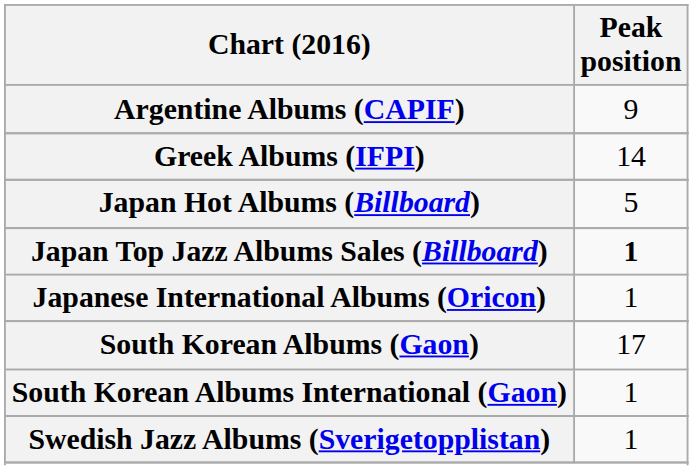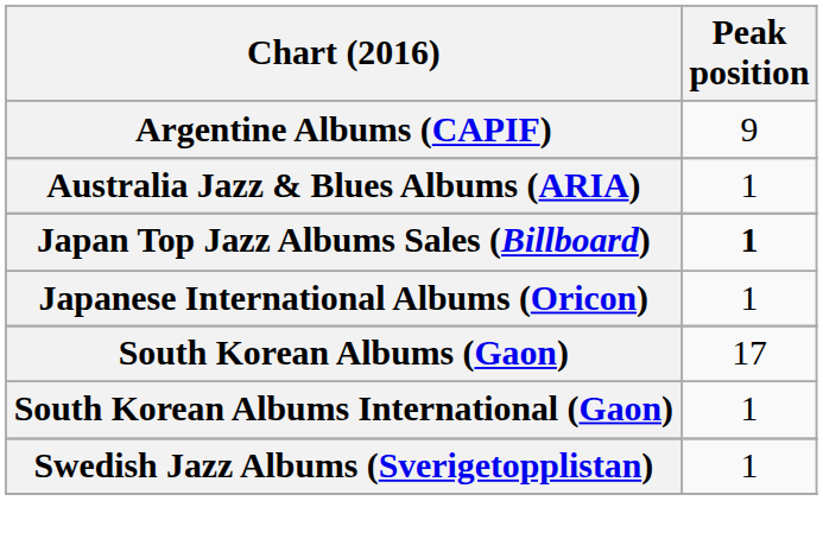 <table class="wikitable sortable plainrowheaders" style="text-align:center">
 <tr>
 <th scope="col">Chart (2016)</th>
 <th scope="col">Peak<br> position</th>
 </tr>
 <tr>
 <th scope="row">Argentine Albums (<a href='#'>CAPIF</a>)</th>
 <td>9</td>
+</tr>
+<tr>
+</tr>
+<tr>
+<th scope="row">Australia Jazz & Blues Albums (<a href='#'>ARIA</a>)</th>
+<td>1</td>
 </tr>
 <tr>
 </tr>
 <tr>
 </tr>
 <tr>
 </tr>
 <tr>
 </tr>
 <tr>
 </tr>
 <tr>
 </tr>
 <tr>
 </tr>
 <tr>
 </tr>
 <tr>
 </tr>
 <tr>
 </tr>
 <tr>
-<th scope="row">Greek Albums (<a href='#'>IFPI</a>)</th>
-<td>14</td>
 </tr>
 <tr>
-</tr>
-<tr>
-</tr>
-<tr>
-</tr>
-<tr>
-<th scope="row">Japan Hot Albums (<em><a href='#'>Billboard</a></em>)</th>
-<td>5</td>
 </tr>
 <tr>
 </tr>
 <tr>
 <th scope="row">Japan Top Jazz Albums Sales (<em><a href='#'>Billboard</a></em>)</th>
 <td><strong>1</strong></td>
 </tr>
 <tr>
 <th scope="row">Japanese International Albums (<a href='#'>Oricon</a>)</th>
 <td>1</td>
 </tr>
 <tr>
 </tr>
 <tr>
 </tr>
 <tr>
 </tr>
 <tr>
 </tr>
 <tr>
 </tr>
 <tr>
 <th scope="row">South Korean Albums (<a href='#'>Gaon</a>)</th>
 <td>17</td>
 </tr>
 <tr>
 <th scope="row">South Korean Albums International (<a href='#'>Gaon</a>)</th>
 <td>1</td>
 </tr>
 <tr>
 </tr>
 <tr>
 </tr>
 <tr>
 <th scope="row">Swedish Jazz Albums (<a href='#'>Sverigetopplistan</a>)</th>
 <td>1</td>
 </tr>
 <tr>
 </tr>
 <tr>
 </tr>
 <tr>
 </tr>
 <tr>
 </tr>
 <tr>
 </tr>
 <tr>
 </tr>
 </table>
